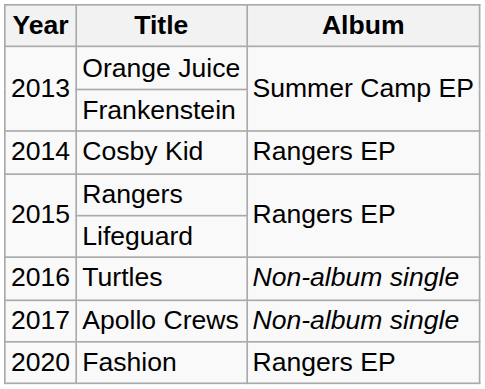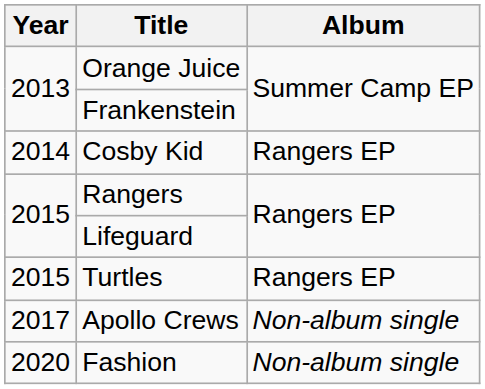 <table class="wikitable">
 <tr>
 <th>Year</th>
 <th>Title</th>
 <th>Album</th>
 </tr>
 <tr>
 <td rowspan="2">2013</td>
 <td>Orange Juice</td>
 <td rowspan="2">Summer Camp EP</td>
 </tr>
 <tr>
 <td>Frankenstein</td>
 </tr>
 <tr>
 <td>2014</td>
 <td>Cosby Kid</td>
 <td>Rangers EP</td>
 </tr>
 <tr>
 <td rowspan="2">2015</td>
 <td>Rangers</td>
 <td rowspan="2">Rangers EP</td>
 </tr>
 <tr>
 <td>Lifeguard</td>
 </tr>
 <tr>
-<td>2016</td>
+<td>2015</td>
 <td>Turtles</td>
-<td><em>Non-album single</em></td>
+<td>Rangers EP</td>
 </tr>
 <tr>
 <td>2017</td>
 <td>Apollo Crews</td>
 <td><em>Non-album single</em></td>
 </tr>
 <tr>
 <td>2020</td>
 <td>Fashion</td>
-<td>Rangers EP</td>
+<td><em>Non-album single</em></td>
 </tr>
 </table>
